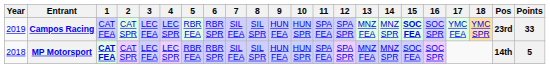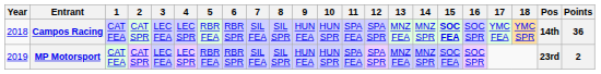 <table class="wikitable" style="text-align:center; font-size:85%">
 <tr>
 <th>Year</th>
 <th>Entrant</th>
 <th>1</th>
 <th>2</th>
 <th>3</th>
 <th>4</th>
 <th>5</th>
 <th>6</th>
 <th>7</th>
 <th>8</th>
 <th>9</th>
 <th>10</th>
 <th>11</th>
 <th>12</th>
 <th>13</th>
 <th>14</th>
 <th>15</th>
 <th>16</th>
 <th>17</th>
 <th>18</th>
 <th>Pos</th>
 <th>Points</th>
 </tr>
 <tr>
-<td><a href='#'>2019</a></td>
+<td><a href='#'>2018</a></td>
 <th nowrap><a href='#'>Campos Racing</a></th>
 <td style="background:#CFCFFF;"><a href='#'>CAT<br>FEA</a><br></td>
 <td style="background:#DFFFDF;"><a href='#'>CAT<br>SPR</a><br></td>
 <td style="background:#CFCFFF;"><a href='#'>LEC<br>FEA</a><br></td>
 <td style="background:#CFCFFF;"><a href='#'>LEC<br>SPR</a><br></td>
 <td style="background:#DFFFDF;"><a href='#'>RBR<br>FEA</a><br></td>
 <td style="background:#CFCFFF;"><a href='#'>RBR<br>SPR</a><br></td>
 <td style="background:#CFCFFF;"><a href='#'>SIL<br>FEA</a><br></td>
 <td style="background:#CFCFFF;"><a href='#'>SIL<br>SPR</a><br></td>
 <td style="background:#CFCFFF;"><a href='#'>HUN<br>FEA</a><br></td>
 <td style="background:#CFCFFF;"><a href='#'>HUN<br>SPR</a><br></td>
 <td style="background:#CFCFFF;"><a href='#'>SPA<br>FEA</a><br></td>
 <td style="background:#CFCFFF;"><a href='#'>SPA<br>SPR</a><br></td>
 <td style="background:#DFFFDF;"><a href='#'>MNZ<br>FEA</a><br></td>
 <td style="background:#DFFFDF;"><a href='#'>MNZ<br>SPR</a><br></td>
 <td style="background:#DFFFDF;"><strong><a href='#'>SOC<br>FEA</a><br></strong></td>
 <td style="background:#CFCFFF;"><a href='#'>SOC<br>SPR</a><br></td>
 <td style="background:#DFFFDF;"><a href='#'>YMC<br>FEA</a><br></td>
 <td style="background:#FFDF9F;"><a href='#'>YMC<br>SPR</a><br></td>
-<th>23rd</th>
-<th>33</th>
+<th>14th</th>
+<th>36</th>
 </tr>
 <tr>
-<td><a href='#'>2018</a></td>
+<td><a href='#'>2019</a></td>
 <th nowrap><a href='#'>MP Motorsport</a></th>
-<td style="background:#DFFFDF;"><strong><a href='#'>CAT<br>FEA</a><br></strong></td>
+<td style="background:#DFFFDF;"><a href='#'>CAT<br>FEA</a><br></td>
 <td style="background:#EFCFFF;"><a href='#'>CAT<br>SPR</a><br></td>
 <td style="background:#CFCFFF;"><a href='#'>LEC<br>FEA</a><br></td>
 <td style="background:#EFCFFF;"><a href='#'>LEC<br>SPR</a><br></td>
 <td style="background:#CFCFFF;"><a href='#'>RBR<br>FEA</a><br></td>
 <td style="background:#CFCFFF;"><a href='#'>RBR<br>SPR</a><br></td>
 <td style="background:#CFCFFF;"><a href='#'>SIL<br>FEA</a><br></td>
 <td style="background:#CFCFFF;"><a href='#'>SIL<br>SPR</a><br></td>
 <td style="background:#CFCFFF;"><a href='#'>HUN<br>FEA</a><br></td>
 <td style="background:#CFCFFF;"><a href='#'>HUN<br>SPR</a><br></td>
 <td style="background:#CFCFFF;"><a href='#'>SPA<br>FEA</a><br></td>
 <td style="background:#EFCFFF;"><a href='#'>SPA<br>SPR</a><br></td>
 <td style="background:#CFCFFF;"><a href='#'>MNZ<br>FEA</a><br></td>
 <td style="background:#CFCFFF;"><a href='#'>MNZ<br>SPR</a><br></td>
 <td style="background:#CFCFFF;"><a href='#'>SOC<br>FEA</a><br></td>
 <td style="background:#EFCFFF;"><a href='#'>SOC<br>SPR</a><br></td>
 <td colspan=2></td>
-<th>14th</th>
-<th>5</th>
+<th>23rd</th>
+<th>2</th>
 </tr>
 </table>
